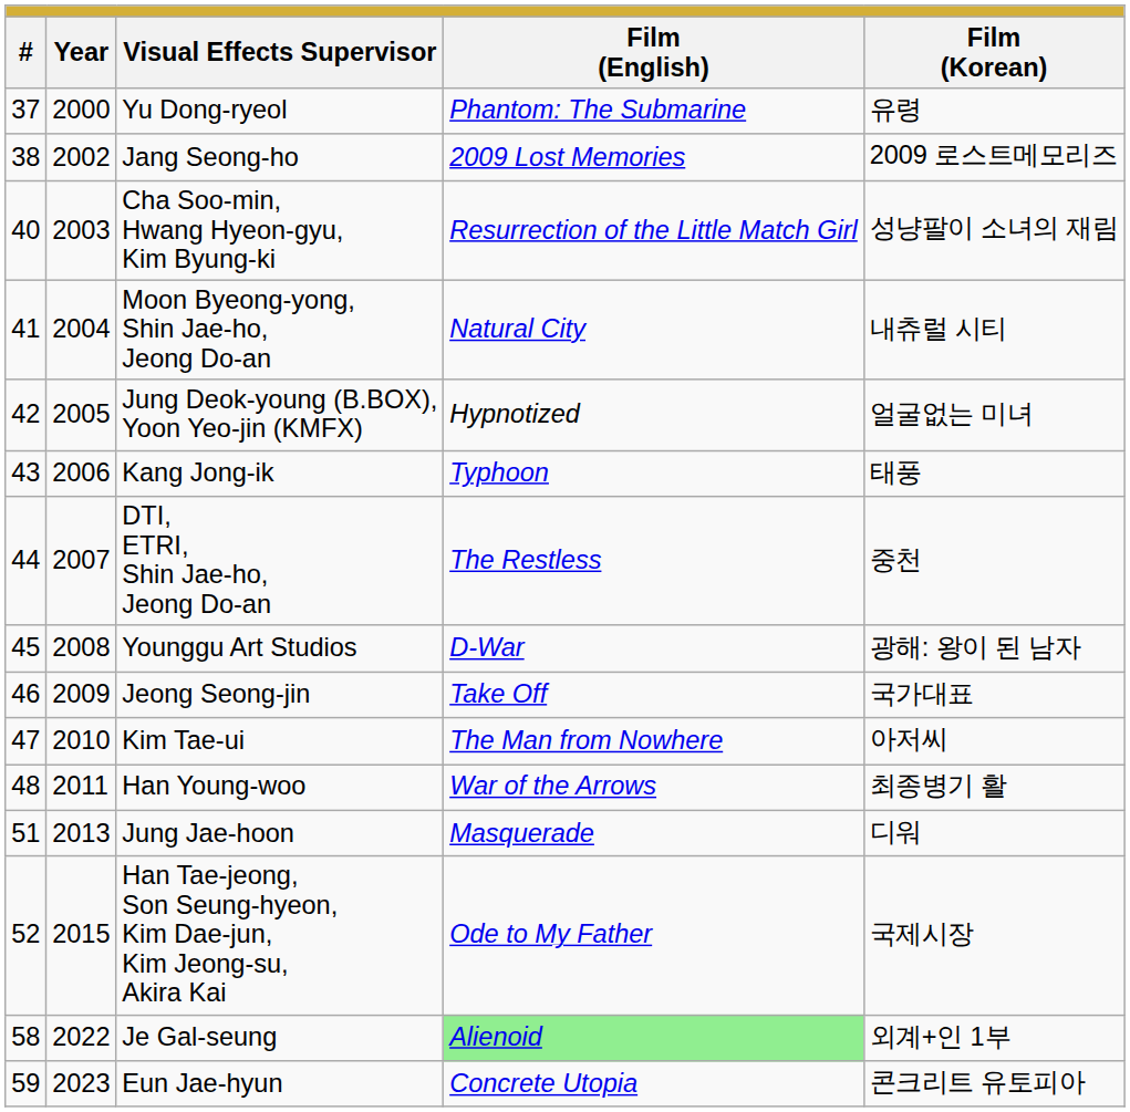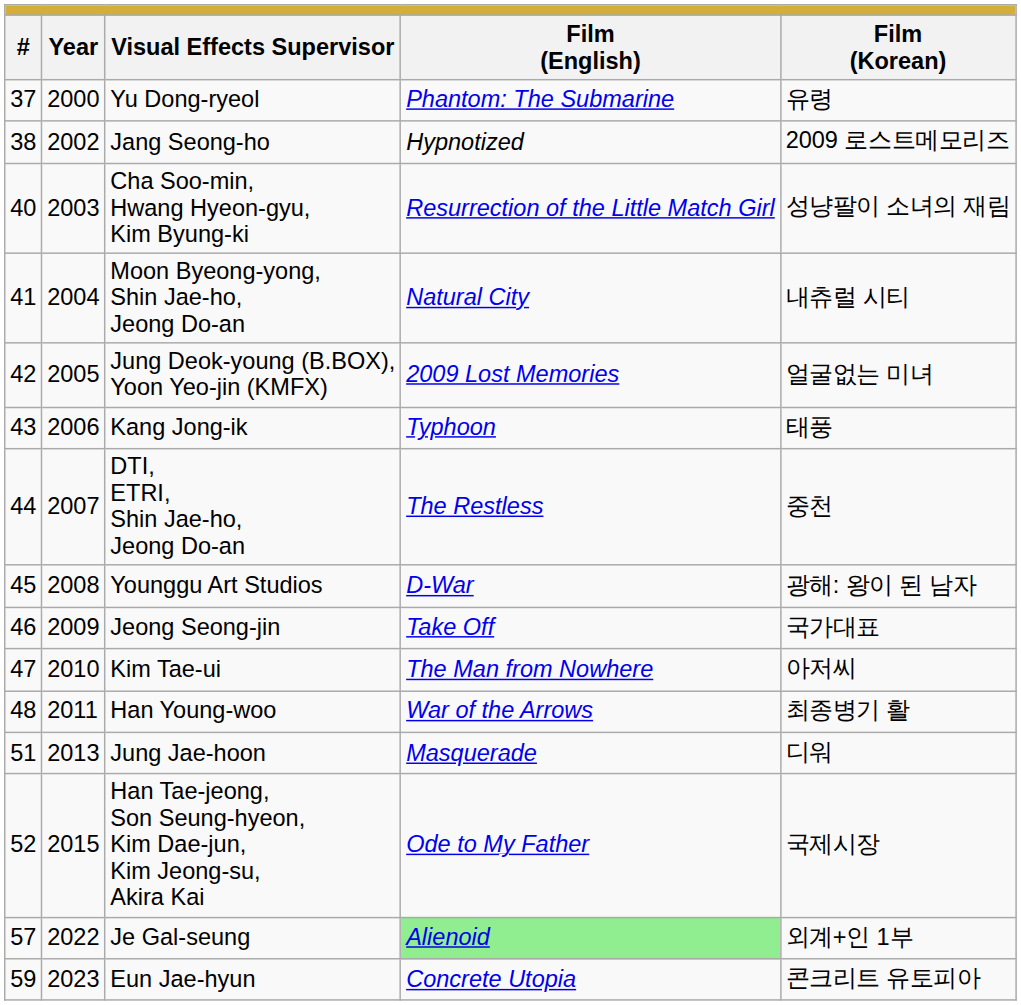 <table class="wikitable collapsible collapsed">
 <tr>
 <th colspan="5" style="background: #D4AF37;"></th>
 </tr>
 <tr>
 <th>#</th>
 <th>Year</th>
 <th>Visual Effects Supervisor</th>
 <th>Film<br>(English)</th>
 <th>Film<br>(Korean)</th>
 </tr>
 <tr>
 <td>37</td>
 <td>2000</td>
 <td>Yu Dong-ryeol</td>
 <td><em><a href='#'>Phantom: The Submarine</a></em></td>
 <td>유령</td>
 </tr>
 <tr>
 <td>38</td>
 <td>2002</td>
 <td>Jang Seong-ho</td>
-<td><em><a href='#'>2009 Lost Memories</a></em></td>
+<td><em>Hypnotized</em></td>
 <td>2009 로스트메모리즈</td>
 </tr>
 <tr>
 <td>40</td>
 <td>2003</td>
 <td>Cha Soo-min,<br>Hwang Hyeon-gyu,<br>Kim Byung-ki</td>
 <td><em><a href='#'>Resurrection of the Little Match Girl</a></em></td>
 <td>성냥팔이 소녀의 재림</td>
 </tr>
 <tr>
 <td>41</td>
 <td>2004</td>
 <td>Moon Byeong-yong,<br>Shin Jae-ho,<br>Jeong Do-an</td>
 <td><em><a href='#'>Natural City</a></em></td>
 <td>내츄럴 시티</td>
 </tr>
 <tr>
 <td>42</td>
 <td>2005</td>
 <td>Jung Deok-young (B.BOX),<br>Yoon Yeo-jin (KMFX)</td>
-<td><em>Hypnotized</em></td>
+<td><em><a href='#'>2009 Lost Memories</a></em></td>
 <td>얼굴없는 미녀</td>
 </tr>
 <tr>
 <td>43</td>
 <td>2006</td>
 <td>Kang Jong-ik</td>
 <td><em><a href='#'>Typhoon</a></em></td>
 <td>태풍</td>
 </tr>
 <tr>
 <td>44</td>
 <td>2007</td>
 <td>DTI,<br>ETRI,<br>Shin Jae-ho,<br>Jeong Do-an</td>
 <td><em><a href='#'>The Restless</a></em></td>
 <td>중천</td>
 </tr>
 <tr>
 <td>45</td>
 <td>2008</td>
 <td>Younggu Art Studios</td>
 <td><em><a href='#'>D-War</a></em></td>
 <td>광해: 왕이 된 남자</td>
 </tr>
 <tr>
 <td>46</td>
 <td>2009</td>
 <td>Jeong Seong-jin</td>
 <td><em><a href='#'>Take Off</a></em></td>
 <td>국가대표</td>
 </tr>
 <tr>
 <td>47</td>
 <td>2010</td>
 <td>Kim Tae-ui</td>
 <td><em><a href='#'>The Man from Nowhere</a></em></td>
 <td>아저씨</td>
 </tr>
 <tr>
 <td>48</td>
 <td>2011</td>
 <td>Han Young-woo</td>
 <td><em><a href='#'>War of the Arrows</a></em></td>
 <td>최종병기 활</td>
 </tr>
 <tr>
 <td>51</td>
 <td>2013</td>
 <td>Jung Jae-hoon</td>
 <td><em><a href='#'>Masquerade</a></em></td>
 <td>디워</td>
 </tr>
 <tr>
 <td>52</td>
 <td>2015</td>
 <td>Han Tae-jeong,<br>Son Seung-hyeon,<br>Kim Dae-jun,<br>Kim Jeong-su,<br>Akira Kai</td>
 <td><em><a href='#'>Ode to My Father</a></em></td>
 <td>국제시장</td>
 </tr>
 <tr>
-<td>58</td>
+<td>57</td>
 <td>2022</td>
 <td>Je Gal-seung</td>
 <td style="background: lightgreen;"><em><a href='#'>Alienoid</a></em></td>
 <td>외계+인 1부</td>
 </tr>
 <tr>
 <td>59</td>
 <td>2023</td>
 <td>Eun Jae-hyun</td>
 <td><em><a href='#'>Concrete Utopia</a></em></td>
 <td>콘크리트 유토피아</td>
 </tr>
 </table>
